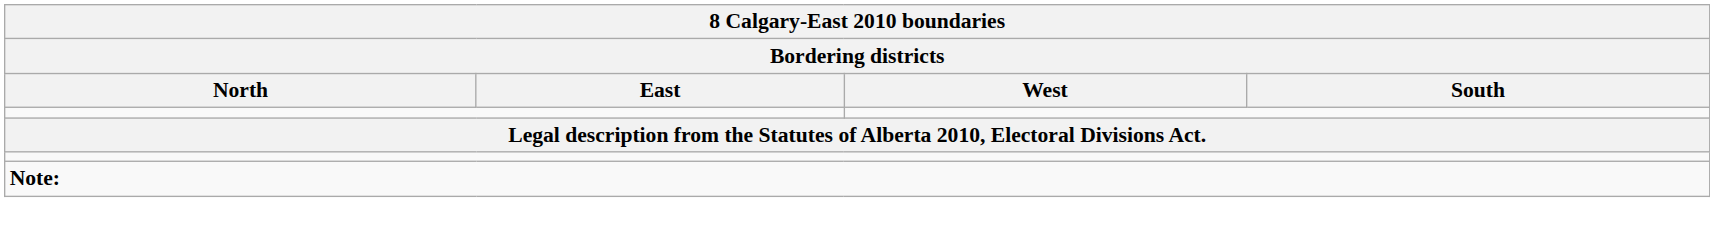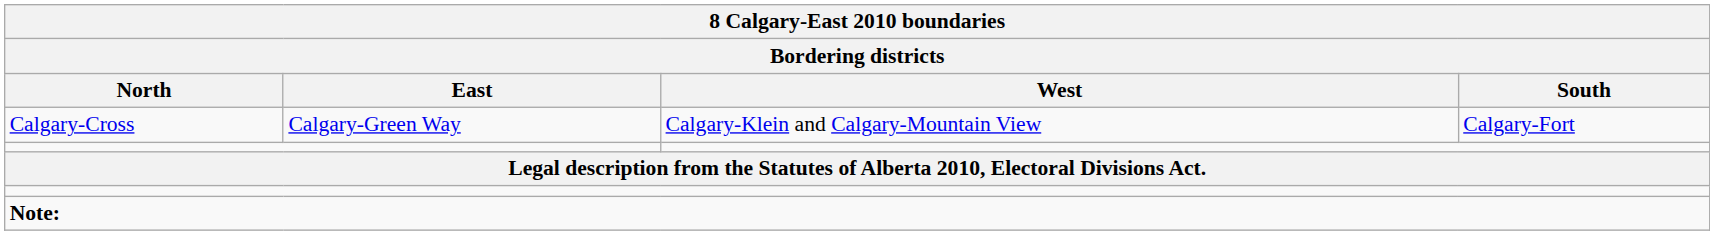 <table class="wikitable collapsible collapsed" style="width:100%;">
 <tr>
 <th colspan=4>8 Calgary-East 2010 boundaries</th>
 </tr>
 <tr>
 <th colspan=4>Bordering districts</th>
 </tr>
 <tr>
 <th>North</th>
 <th>East</th>
 <th>West</th>
 <th>South</th>
+</tr>
+<tr>
+<td><a href='#'>Calgary-Cross</a></td>
+<td><a href='#'>Calgary-Green Way</a></td>
+<td><a href='#'>Calgary-Klein</a> and <a href='#'>Calgary-Mountain View</a></td>
+<td><a href='#'>Calgary-Fort</a></td>
 </tr>
 <tr>
 <td colspan=2 align=center></td>
 <td colspan=2 align=center></td>
 </tr>
 <tr>
 <th colspan=4>Legal description from the Statutes of Alberta 2010, Electoral Divisions Act.</th>
 </tr>
 <tr>
 <td colspan=4></td>
 </tr>
 <tr>
 <td colspan=4><strong>Note:</strong></td>
 </tr>
 </table>
